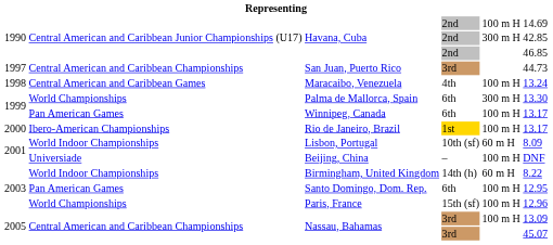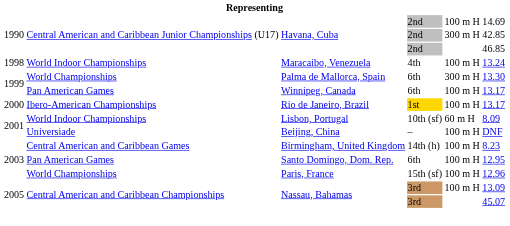 <table>
 <tr>
 <th colspan="6">Representing </th>
 </tr>
 <tr>
 <td rowspan=3>1990</td>
 <td rowspan=3><a href='#'>Central American and Caribbean Junior Championships</a> (U17)</td>
 <td rowspan=3><a href='#'>Havana, Cuba</a></td>
 <td bgcolor=silver>2nd</td>
 <td>100 m H</td>
 <td>14.69</td>
 </tr>
 <tr>
 <td bgcolor=silver>2nd</td>
 <td>300 m H</td>
 <td>42.85</td>
 </tr>
 <tr>
 <td bgcolor=silver>2nd</td>
 <td></td>
 <td>46.85</td>
 </tr>
 <tr>
-<td>1997</td>
-<td><a href='#'>Central American and Caribbean Championships</a></td>
-<td><a href='#'>San Juan, Puerto Rico</a></td>
-<td bgcolor=cc9966>3rd</td>
-<td></td>
-<td>44.73</td>
-</tr>
-<tr>
 <td>1998</td>
-<td><a href='#'>Central American and Caribbean Games</a></td>
+<td><a href='#'>World Indoor Championships</a></td>
 <td><a href='#'>Maracaibo, Venezuela</a></td>
 <td>4th</td>
 <td>100 m H</td>
 <td><a href='#'>13.24</a></td>
 </tr>
 <tr>
 <td rowspan=2>1999</td>
 <td><a href='#'>World Championships</a></td>
 <td><a href='#'>Palma de Mallorca, Spain</a></td>
 <td>6th</td>
 <td>300 m H</td>
 <td><a href='#'>13.30</a></td>
 </tr>
 <tr>
 <td><a href='#'>Pan American Games</a></td>
 <td><a href='#'>Winnipeg, Canada</a></td>
 <td>6th</td>
 <td>100 m H</td>
 <td><a href='#'>13.17</a></td>
 </tr>
 <tr>
 <td>2000</td>
 <td><a href='#'>Ibero-American Championships</a></td>
 <td><a href='#'>Rio de Janeiro, Brazil</a></td>
 <td bgcolor=gold>1st</td>
 <td>100 m H</td>
 <td><a href='#'>13.17</a></td>
 </tr>
 <tr>
 <td rowspan=2>2001</td>
 <td><a href='#'>World Indoor Championships</a></td>
 <td><a href='#'>Lisbon, Portugal</a></td>
 <td>10th (sf)</td>
 <td>60 m H</td>
 <td><a href='#'>8.09</a></td>
 </tr>
 <tr>
 <td><a href='#'>Universiade</a></td>
 <td><a href='#'>Beijing, China</a></td>
 <td>–</td>
 <td>100 m H</td>
 <td><a href='#'>DNF</a></td>
 </tr>
 <tr>
 <td rowspan=3>2003</td>
-<td><a href='#'>World Indoor Championships</a></td>
+<td><a href='#'>Central American and Caribbean Games</a></td>
 <td><a href='#'>Birmingham, United Kingdom</a></td>
 <td>14th (h)</td>
-<td>60 m H</td>
-<td><a href='#'>8.22</a></td>
+<td>100 m H</td>
+<td><a href='#'>8.23</a></td>
 </tr>
 <tr>
 <td><a href='#'>Pan American Games</a></td>
 <td><a href='#'>Santo Domingo, Dom. Rep.</a></td>
 <td>6th</td>
 <td>100 m H</td>
 <td><a href='#'>12.95</a></td>
 </tr>
 <tr>
 <td><a href='#'>World Championships</a></td>
 <td><a href='#'>Paris, France</a></td>
 <td>15th (sf)</td>
 <td>100 m H</td>
 <td><a href='#'>12.96</a></td>
 </tr>
 <tr>
 <td rowspan=2>2005</td>
 <td rowspan=2><a href='#'>Central American and Caribbean Championships</a></td>
 <td rowspan=2><a href='#'>Nassau, Bahamas</a></td>
 <td bgcolor=cc9966>3rd</td>
 <td>100 m H</td>
 <td><a href='#'>13.09</a></td>
 </tr>
 <tr>
 <td bgcolor=cc9966>3rd</td>
 <td></td>
 <td><a href='#'>45.07</a></td>
 </tr>
 </table>
